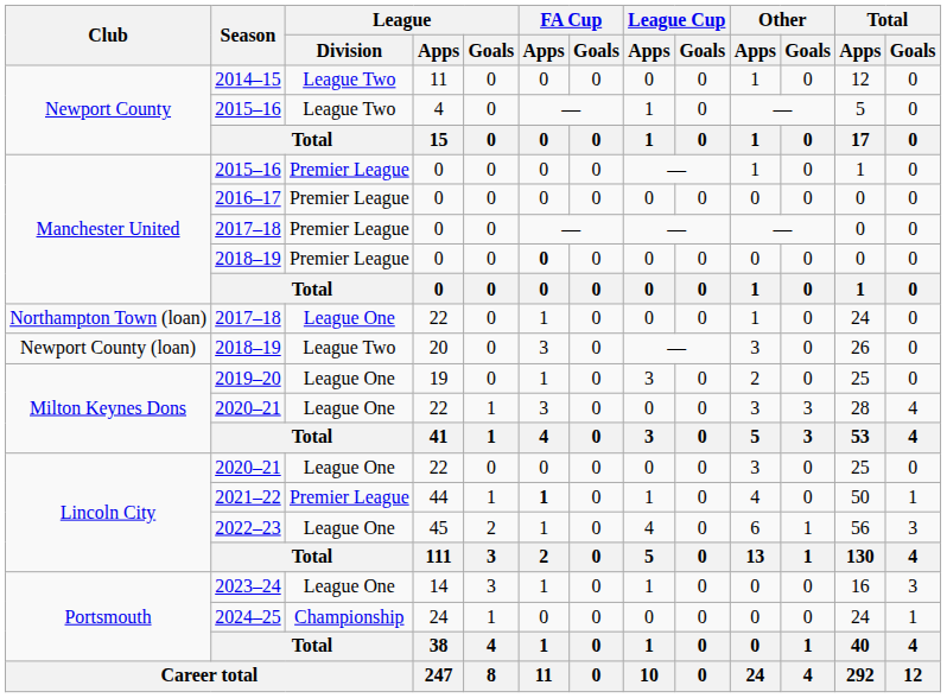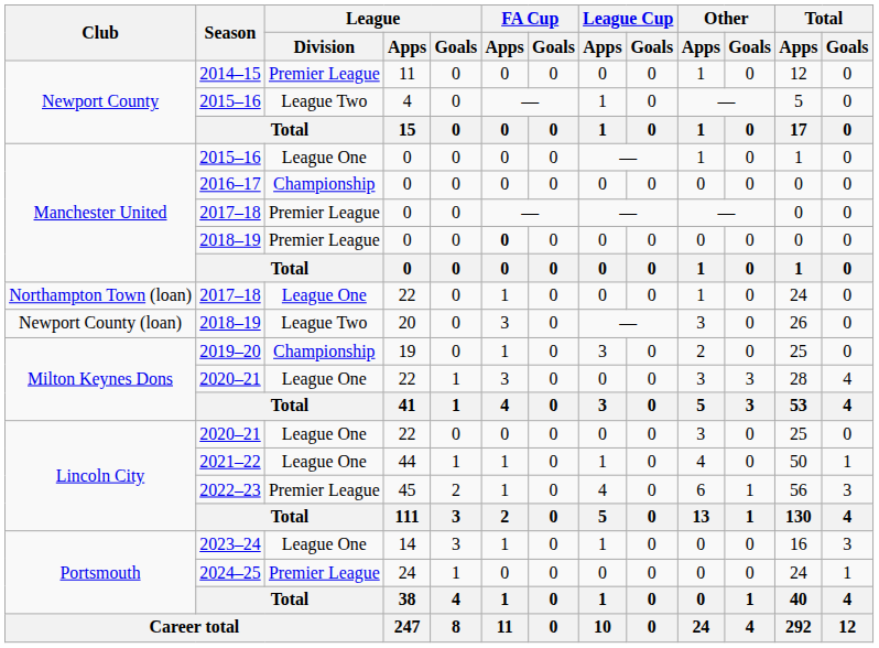 <table class=wikitable style=text-align:center>
 <tr>
 <th rowspan=2>Club</th>
 <th rowspan=2>Season</th>
 <th colspan=3>League</th>
 <th colspan=2><a href='#'>FA Cup</a></th>
 <th colspan=2><a href='#'>League Cup</a></th>
 <th colspan=2>Other</th>
 <th colspan=2>Total</th>
 </tr>
 <tr>
 <th>Division</th>
 <th>Apps</th>
 <th>Goals</th>
 <th>Apps</th>
 <th>Goals</th>
 <th>Apps</th>
 <th>Goals</th>
 <th>Apps</th>
 <th>Goals</th>
 <th>Apps</th>
 <th>Goals</th>
 </tr>
 <tr>
 <td rowspan=3><a href='#'>Newport County</a></td>
 <td><a href='#'>2014–15</a></td>
-<td><a href='#'>League Two</a></td>
+<td><a href='#'>Premier League</a></td>
 <td>11</td>
 <td>0</td>
 <td>0</td>
 <td>0</td>
 <td>0</td>
 <td>0</td>
 <td>1</td>
 <td>0</td>
 <td>12</td>
 <td>0</td>
 </tr>
 <tr>
 <td><a href='#'>2015–16</a></td>
 <td>League Two</td>
 <td>4</td>
 <td>0</td>
 <td colspan=2>—</td>
 <td>1</td>
 <td>0</td>
 <td colspan=2>—</td>
 <td>5</td>
 <td>0</td>
 </tr>
 <tr>
 <th colspan=2>Total</th>
 <th>15</th>
 <th>0</th>
 <th>0</th>
 <th>0</th>
 <th>1</th>
 <th>0</th>
 <th>1</th>
 <th>0</th>
 <th>17</th>
 <th>0</th>
 </tr>
 <tr>
 <td rowspan=5><a href='#'>Manchester United</a></td>
 <td><a href='#'>2015–16</a></td>
-<td><a href='#'>Premier League</a></td>
+<td>League One</td>
 <td>0</td>
 <td>0</td>
 <td>0</td>
 <td>0</td>
 <td colspan=2>—</td>
 <td>1</td>
 <td>0</td>
 <td>1</td>
 <td>0</td>
 </tr>
 <tr>
 <td><a href='#'>2016–17</a></td>
-<td>Premier League</td>
+<td><a href='#'>Championship</a></td>
 <td>0</td>
 <td>0</td>
 <td>0</td>
 <td>0</td>
 <td>0</td>
 <td>0</td>
 <td>0</td>
 <td>0</td>
 <td>0</td>
 <td>0</td>
 </tr>
 <tr>
 <td><a href='#'>2017–18</a></td>
 <td>Premier League</td>
 <td>0</td>
 <td>0</td>
 <td colspan=2>—</td>
 <td colspan=2>—</td>
 <td colspan=2>—</td>
 <td>0</td>
 <td>0</td>
 </tr>
 <tr>
 <td><a href='#'>2018–19</a></td>
 <td>Premier League</td>
 <td>0</td>
 <td>0</td>
 <td><strong>0</strong></td>
 <td>0</td>
 <td>0</td>
 <td>0</td>
 <td>0</td>
 <td>0</td>
 <td>0</td>
 <td>0</td>
 </tr>
 <tr>
 <th colspan=2>Total</th>
 <th>0</th>
 <th>0</th>
 <th>0</th>
 <th>0</th>
 <th>0</th>
 <th>0</th>
 <th>1</th>
 <th>0</th>
 <th>1</th>
 <th>0</th>
 </tr>
 <tr>
 <td><a href='#'>Northampton Town</a> (loan)</td>
 <td><a href='#'>2017–18</a></td>
 <td><a href='#'>League One</a></td>
 <td>22</td>
 <td>0</td>
 <td>1</td>
 <td>0</td>
 <td>0</td>
 <td>0</td>
 <td>1</td>
 <td>0</td>
 <td>24</td>
 <td>0</td>
 </tr>
 <tr>
 <td>Newport County (loan)</td>
 <td><a href='#'>2018–19</a></td>
 <td>League Two</td>
 <td>20</td>
 <td>0</td>
 <td>3</td>
 <td>0</td>
 <td colspan=2>—</td>
 <td>3</td>
 <td>0</td>
 <td>26</td>
 <td>0</td>
 </tr>
 <tr>
 <td rowspan="3"><a href='#'>Milton Keynes Dons</a></td>
 <td><a href='#'>2019–20</a></td>
-<td>League One</td>
+<td><a href='#'>Championship</a></td>
 <td>19</td>
 <td>0</td>
 <td>1</td>
 <td>0</td>
 <td>3</td>
 <td>0</td>
 <td>2</td>
 <td>0</td>
 <td>25</td>
 <td>0</td>
 </tr>
 <tr>
 <td><a href='#'>2020–21</a></td>
 <td>League One</td>
 <td>22</td>
 <td>1</td>
 <td>3</td>
 <td>0</td>
 <td>0</td>
 <td>0</td>
 <td>3</td>
 <td>3</td>
 <td>28</td>
 <td>4</td>
 </tr>
 <tr>
 <th colspan="2">Total</th>
 <th>41</th>
 <th>1</th>
 <th>4</th>
 <th>0</th>
 <th>3</th>
 <th>0</th>
 <th>5</th>
 <th>3</th>
 <th>53</th>
 <th>4</th>
 </tr>
 <tr>
 <td rowspan="4"><a href='#'>Lincoln City</a></td>
 <td><a href='#'>2020–21</a></td>
 <td>League One</td>
 <td>22</td>
 <td>0</td>
 <td>0</td>
 <td>0</td>
 <td>0</td>
 <td>0</td>
 <td>3</td>
 <td>0</td>
 <td>25</td>
 <td>0</td>
 </tr>
 <tr>
 <td><a href='#'>2021–22</a></td>
-<td><a href='#'>Premier League</a></td>
+<td>League One</td>
 <td>44</td>
 <td>1</td>
-<td><strong>1</strong></td>
+<td>1</td>
 <td>0</td>
 <td>1</td>
 <td>0</td>
 <td>4</td>
 <td>0</td>
 <td>50</td>
 <td>1</td>
 </tr>
 <tr>
 <td><a href='#'>2022–23</a></td>
-<td>League One</td>
+<td>Premier League</td>
 <td>45</td>
 <td>2</td>
 <td>1</td>
 <td>0</td>
 <td>4</td>
 <td>0</td>
 <td>6</td>
 <td>1</td>
 <td>56</td>
 <td>3</td>
 </tr>
 <tr>
 <th colspan="2">Total</th>
 <th>111</th>
 <th>3</th>
 <th>2</th>
 <th>0</th>
 <th>5</th>
 <th>0</th>
 <th>13</th>
 <th>1</th>
 <th>130</th>
 <th>4</th>
 </tr>
 <tr>
 <td rowspan="3"><a href='#'>Portsmouth</a></td>
 <td><a href='#'>2023–24</a></td>
 <td>League One</td>
 <td>14</td>
 <td>3</td>
 <td>1</td>
 <td>0</td>
 <td>1</td>
 <td>0</td>
 <td>0</td>
 <td>0</td>
 <td>16</td>
 <td>3</td>
 </tr>
 <tr>
 <td><a href='#'>2024–25</a></td>
-<td><a href='#'>Championship</a></td>
+<td><a href='#'>Premier League</a></td>
 <td>24</td>
 <td>1</td>
 <td>0</td>
 <td>0</td>
 <td>0</td>
 <td>0</td>
 <td>0</td>
 <td>0</td>
 <td>24</td>
 <td>1</td>
 </tr>
 <tr>
 <th colspan="2">Total</th>
 <th>38</th>
 <th>4</th>
 <th>1</th>
 <th>0</th>
 <th>1</th>
 <th>0</th>
 <th>0</th>
 <th>1</th>
 <th>40</th>
 <th>4</th>
 </tr>
 <tr>
 <th colspan=3>Career total</th>
 <th>247</th>
 <th>8</th>
 <th>11</th>
 <th>0</th>
 <th>10</th>
 <th>0</th>
 <th>24</th>
 <th>4</th>
 <th>292</th>
 <th>12</th>
 </tr>
 </table>
